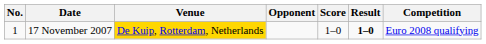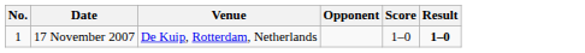 <table class="wikitable sortable">
 <tr>
 <th scope="col">No.</th>
 <th scope="col">Date</th>
 <th scope="col">Venue</th>
 <th scope="col">Opponent</th>
 <th scope="col">Score</th>
 <th scope="col">Result</th>
-<th scope="col">Competition</th>
 </tr>
 <tr>
 <td style="text-align:center">1</td>
 <td>17 November 2007</td>
-<td style="background: gold;"><a href='#'>De Kuip</a>, <a href='#'>Rotterdam</a>, Netherlands</td>
+<td><a href='#'>De Kuip</a>, <a href='#'>Rotterdam</a>, Netherlands</td>
 <td></td>
 <td style="text-align:center">1–0</td>
 <td style="text-align:center"><strong>1–0</strong></td>
-<td><a href='#'>Euro 2008 qualifying</a></td>
 </tr>
 </table>
